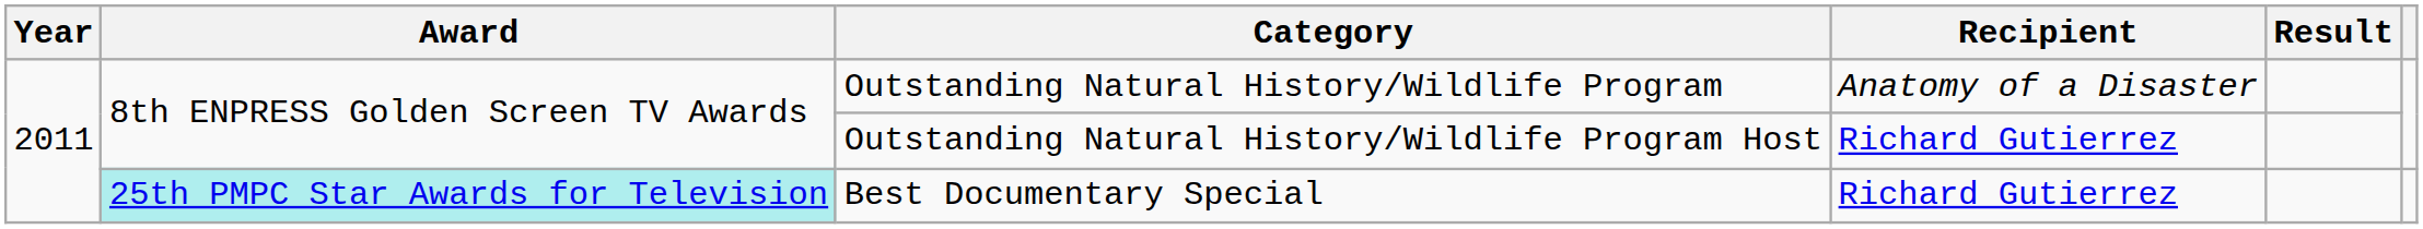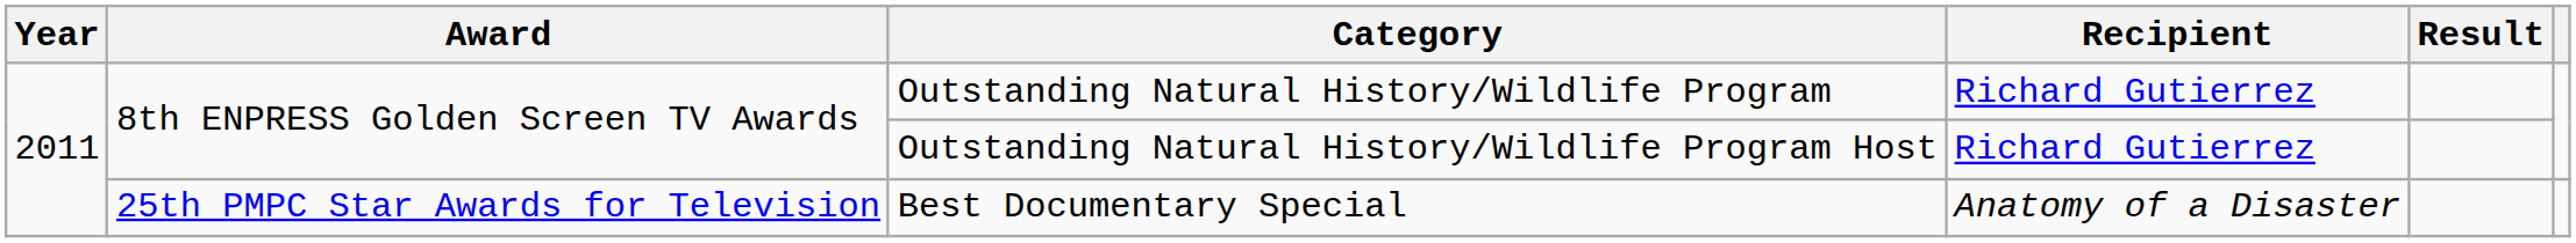 <table class="wikitable">
 <tr>
 <th>Year</th>
 <th>Award</th>
 <th>Category</th>
 <th>Recipient</th>
 <th>Result</th>
 <th></th>
 </tr>
 <tr>
 <td rowspan=3>2011</td>
 <td rowspan=2>8th ENPRESS Golden Screen TV Awards</td>
 <td>Outstanding Natural History/Wildlife Program</td>
-<td><em>Anatomy of a Disaster</em></td>
+<td><a href='#'>Richard Gutierrez</a></td>
 <td></td>
 <td rowspan=2></td>
 </tr>
 <tr>
 <td>Outstanding Natural History/Wildlife Program Host</td>
 <td><a href='#'>Richard Gutierrez</a></td>
 <td></td>
 </tr>
 <tr>
-<td style="background: paleturquoise;"><a href='#'>25th PMPC Star Awards for Television</a></td>
+<td><a href='#'>25th PMPC Star Awards for Television</a></td>
 <td>Best Documentary Special</td>
-<td><a href='#'>Richard Gutierrez</a></td>
+<td><em>Anatomy of a Disaster</em></td>
 <td></td>
 <td></td>
 </tr>
 </table>
